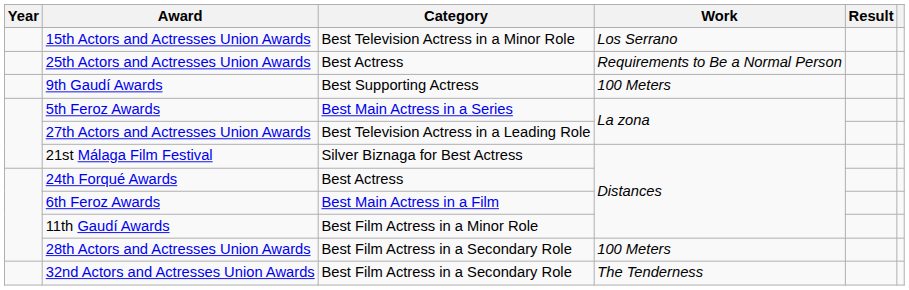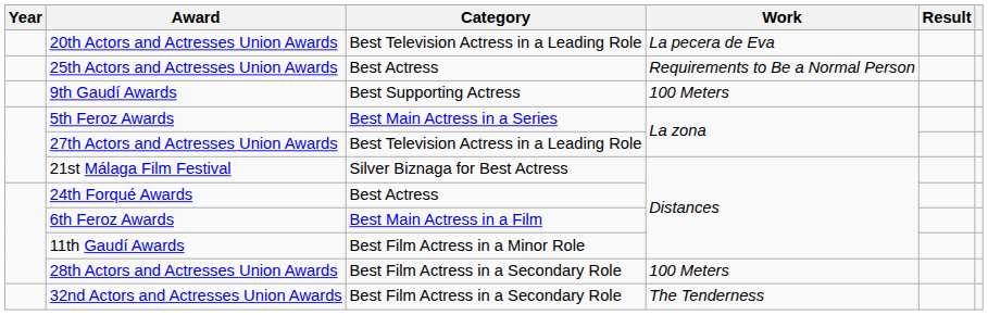 <table class="wikitable sortable plainrowheaders">
 <tr>
 <th>Year</th>
 <th>Award</th>
 <th>Category</th>
 <th>Work</th>
 <th>Result</th>
 <th scope="col" class="unsortable"></th>
 </tr>
 <tr>
 <td></td>
-<td><a href='#'>15th Actors and Actresses Union Awards</a></td>
-<td>Best Television Actress in a Minor Role</td>
-<td><em>Los Serrano</em></td>
+<td><a href='#'>20th Actors and Actresses Union Awards</a></td>
+<td>Best Television Actress in a Leading Role</td>
+<td><em>La pecera de Eva</em></td>
 <td></td>
 <td></td>
 </tr>
 <tr>
 <td></td>
 <td><a href='#'>25th Actors and Actresses Union Awards</a></td>
 <td>Best Actress</td>
 <td><em>Requirements to Be a Normal Person</em></td>
 <td></td>
 <td></td>
 </tr>
 <tr>
 <td></td>
 <td><a href='#'>9th Gaudí Awards</a></td>
 <td>Best Supporting Actress</td>
 <td><em>100 Meters</em></td>
 <td></td>
 <td></td>
 </tr>
 <tr>
 <td rowspan = "3"></td>
 <td><a href='#'>5th Feroz Awards</a></td>
 <td><a href='#'>Best Main Actress in a Series</a></td>
 <td rowspan = "2"><em>La zona</em></td>
 <td></td>
 <td></td>
 </tr>
 <tr>
 <td><a href='#'>27th Actors and Actresses Union Awards</a></td>
 <td>Best Television Actress in a Leading Role</td>
 <td></td>
 <td></td>
 </tr>
 <tr>
 <td>21st <a href='#'>Málaga Film Festival</a></td>
 <td>Silver Biznaga for Best Actress</td>
 <td rowspan = "4"><em>Distances</em></td>
 <td></td>
 <td></td>
 </tr>
 <tr>
 <td rowspan = "4"></td>
 <td><a href='#'>24th Forqué Awards</a></td>
 <td>Best Actress</td>
 <td></td>
 <td></td>
 </tr>
 <tr>
 <td><a href='#'>6th Feroz Awards</a></td>
 <td><a href='#'>Best Main Actress in a Film</a></td>
 <td></td>
 <td></td>
 </tr>
 <tr>
 <td>11th <a href='#'>Gaudí Awards</a></td>
 <td>Best Film Actress in a Minor Role</td>
 <td></td>
 <td></td>
 </tr>
 <tr>
 <td><a href='#'>28th Actors and Actresses Union Awards</a></td>
 <td>Best Film Actress in a Secondary Role</td>
 <td><em>100 Meters</em></td>
 <td></td>
 <td></td>
 </tr>
 <tr>
 <td></td>
 <td><a href='#'>32nd Actors and Actresses Union Awards</a></td>
 <td>Best Film Actress in a Secondary Role</td>
 <td><em>The Tenderness</em></td>
 <td></td>
 <td></td>
 </tr>
 </table>
